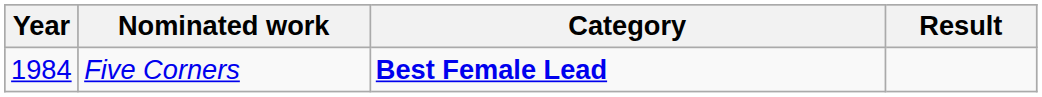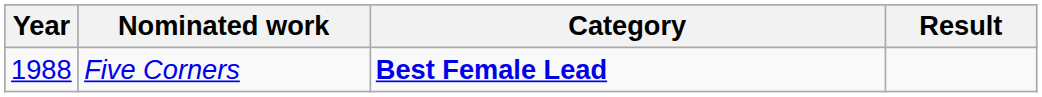 <table class=wikitable>
 <tr>
 <th width=4%>Year</th>
 <th width=29%>Nominated work</th>
 <th width=52%>Category</th>
 <th width=15%>Result</th>
 </tr>
 <tr>
-<td align=center><a href='#'>1984</a></td>
+<td align=center><a href='#'>1988</a></td>
 <td><em><a href='#'>Five Corners</a></em></td>
 <td><strong><a href='#'>Best Female Lead</a></strong></td>
 <td></td>
 </tr>
 </table>
